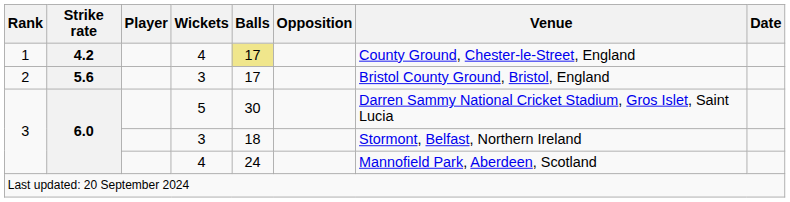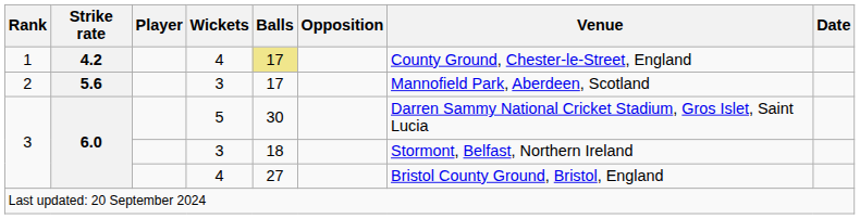 <table class="wikitable plainrowheaders sortable">
 <tr>
 <th scope=col>Rank</th>
 <th scope=col>Strike rate</th>
 <th scope=col>Player</th>
 <th scope=col>Wickets</th>
 <th scope=col>Balls</th>
 <th scope=col>Opposition</th>
 <th scope=col>Venue</th>
 <th scope=col>Date</th>
 </tr>
 <tr>
 <td align=center>1</td>
 <th scope=row style=text-align:center;>4.2</th>
 <td></td>
 <td align=center>4</td>
 <td align=center style="background: khaki;">17</td>
 <td></td>
 <td><a href='#'>County Ground</a>, <a href='#'>Chester-le-Street</a>, England</td>
 <td></td>
 </tr>
 <tr>
 <td align=center>2</td>
 <th scope=row style=text-align:center;>5.6</th>
 <td></td>
 <td align=center>3</td>
 <td align=center>17</td>
 <td></td>
-<td><a href='#'>Bristol County Ground</a>, <a href='#'>Bristol</a>, England</td>
+<td><a href='#'>Mannofield Park</a>, <a href='#'>Aberdeen</a>, Scotland</td>
 <td></td>
 </tr>
 <tr>
 <td align=center rowspan=3>3</td>
 <th scope=row style=text-align:center; rowspan=3>6.0</th>
 <td></td>
 <td align=center>5</td>
 <td align=center>30</td>
 <td></td>
 <td><a href='#'>Darren Sammy National Cricket Stadium</a>, <a href='#'>Gros Islet</a>, Saint Lucia</td>
 <td></td>
 </tr>
 <tr>
 <td></td>
 <td align=center>3</td>
 <td align=center>18</td>
 <td></td>
 <td><a href='#'>Stormont</a>, <a href='#'>Belfast</a>, Northern Ireland</td>
 <td></td>
 </tr>
 <tr>
 <td></td>
 <td align=center>4</td>
-<td align=center>24</td>
+<td align=center>27</td>
 <td></td>
-<td><a href='#'>Mannofield Park</a>, <a href='#'>Aberdeen</a>, Scotland</td>
+<td><a href='#'>Bristol County Ground</a>, <a href='#'>Bristol</a>, England</td>
 <td></td>
 </tr>
 <tr class=sortbottom>
 <td colspan=9><small>Last updated: 20 September 2024</small></td>
 </tr>
 </table>
